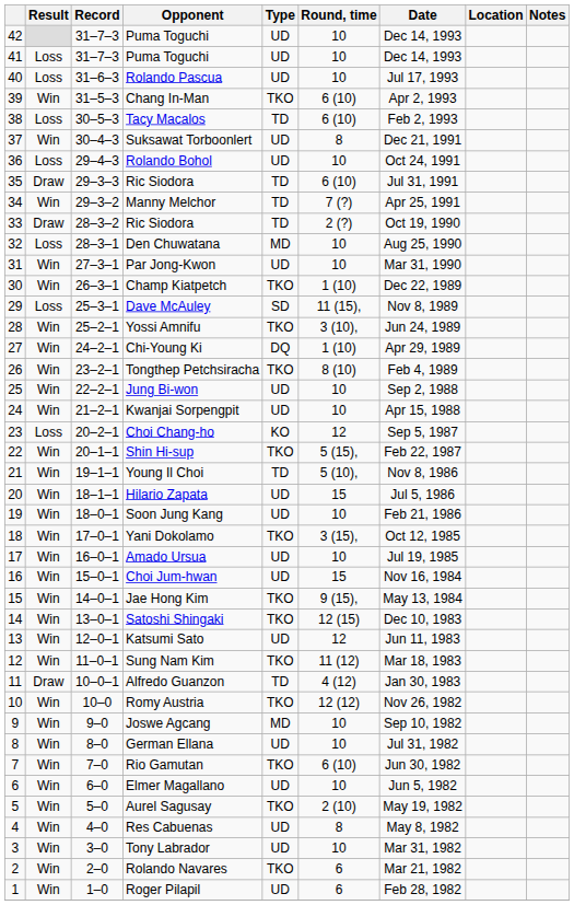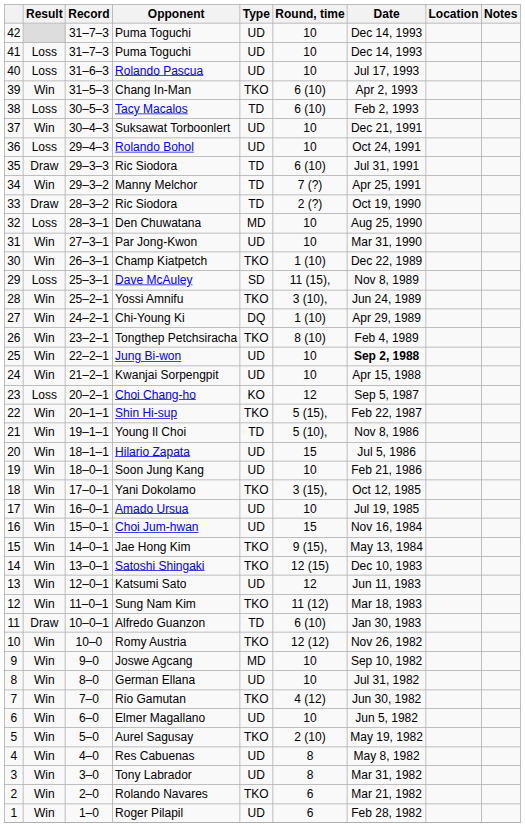 <table class="wikitable" style="text-align:center">
 <tr>
 <th></th>
 <th>Result</th>
 <th>Record</th>
 <th>Opponent</th>
 <th>Type</th>
 <th>Round, time</th>
 <th>Date</th>
 <th>Location</th>
 <th>Notes</th>
 </tr>
 <tr>
 <td>42</td>
 <td style="background:#DDD"></td>
 <td>31–7–3 </td>
 <td align=left>Puma Toguchi</td>
 <td>UD</td>
 <td>10</td>
 <td>Dec 14, 1993</td>
 <td style="text-align:left;"></td>
 <td style="text-align:left;"></td>
 </tr>
 <tr>
 <td>41</td>
 <td>Loss</td>
 <td>31–7–3</td>
 <td align=left>Puma Toguchi</td>
 <td>UD</td>
 <td>10</td>
 <td>Dec 14, 1993</td>
 <td style="text-align:left;"></td>
 <td></td>
 </tr>
 <tr>
 <td>40</td>
 <td>Loss</td>
 <td>31–6–3</td>
 <td align=left><a href='#'>Rolando Pascua</a></td>
 <td>UD</td>
 <td>10</td>
 <td>Jul 17, 1993</td>
 <td style="text-align:left;"></td>
 <td></td>
 </tr>
 <tr>
 <td>39</td>
 <td>Win</td>
 <td>31–5–3</td>
 <td align=left>Chang In-Man</td>
 <td>TKO</td>
 <td>6 (10)</td>
 <td>Apr 2, 1993</td>
 <td style="text-align:left;"></td>
 <td></td>
 </tr>
 <tr>
 <td>38</td>
 <td>Loss</td>
 <td>30–5–3</td>
 <td align=left><a href='#'>Tacy Macalos</a></td>
 <td>TD</td>
 <td>6 (10)</td>
 <td>Feb 2, 1993</td>
 <td style="text-align:left;"></td>
 <td style="text-align:left;"></td>
 </tr>
 <tr>
 <td>37</td>
 <td>Win</td>
 <td>30–4–3</td>
 <td align=left>Suksawat Torboonlert</td>
 <td>UD</td>
-<td>8</td>
+<td>10</td>
 <td>Dec 21, 1991</td>
 <td style="text-align:left;"></td>
 <td></td>
 </tr>
 <tr>
 <td>36</td>
 <td>Loss</td>
 <td>29–4–3</td>
 <td align=left><a href='#'>Rolando Bohol</a></td>
 <td>UD</td>
 <td>10</td>
 <td>Oct 24, 1991</td>
 <td style="text-align:left;"></td>
 <td></td>
 </tr>
 <tr>
 <td>35</td>
 <td>Draw</td>
 <td>29–3–3</td>
 <td align=left>Ric Siodora</td>
 <td>TD</td>
 <td>6 (10)</td>
 <td>Jul 31, 1991</td>
 <td style="text-align:left;"></td>
 <td></td>
 </tr>
 <tr>
 <td>34</td>
 <td>Win</td>
 <td>29–3–2</td>
 <td align=left>Manny Melchor</td>
 <td>TD</td>
 <td>7 (?)</td>
 <td>Apr 25, 1991</td>
 <td style="text-align:left;"></td>
 <td></td>
 </tr>
 <tr>
 <td>33</td>
 <td>Draw</td>
 <td>28–3–2</td>
 <td align=left>Ric Siodora</td>
 <td>TD</td>
 <td>2 (?)</td>
 <td>Oct 19, 1990</td>
 <td style="text-align:left;"></td>
 <td></td>
 </tr>
 <tr>
 <td>32</td>
 <td>Loss</td>
 <td>28–3–1</td>
 <td align=left>Den Chuwatana</td>
 <td>MD</td>
 <td>10</td>
 <td>Aug 25, 1990</td>
 <td style="text-align:left;"></td>
 <td></td>
 </tr>
 <tr>
 <td>31</td>
 <td>Win</td>
 <td>27–3–1</td>
 <td align=left>Par Jong-Kwon</td>
 <td>UD</td>
 <td>10</td>
 <td>Mar 31, 1990</td>
 <td style="text-align:left;"></td>
 <td></td>
 </tr>
 <tr>
 <td>30</td>
 <td>Win</td>
 <td>26–3–1</td>
 <td align=left>Champ Kiatpetch</td>
 <td>TKO</td>
 <td>1 (10)</td>
 <td>Dec 22, 1989</td>
 <td style="text-align:left;"></td>
 <td></td>
 </tr>
 <tr>
 <td>29</td>
 <td>Loss</td>
 <td>25–3–1</td>
 <td align=left><a href='#'>Dave McAuley</a></td>
 <td>SD</td>
 <td>11 (15), </td>
 <td>Nov 8, 1989</td>
 <td style="text-align:left;"></td>
 <td style="text-align:left;"></td>
 </tr>
 <tr>
 <td>28</td>
 <td>Win</td>
 <td>25–2–1</td>
 <td align=left>Yossi Amnifu</td>
 <td>TKO</td>
 <td>3 (10), </td>
 <td>Jun 24, 1989</td>
 <td style="text-align:left;"></td>
 <td></td>
 </tr>
 <tr>
 <td>27</td>
 <td>Win</td>
 <td>24–2–1</td>
 <td align=left>Chi-Young Ki</td>
 <td>DQ</td>
 <td>1 (10)</td>
 <td>Apr 29, 1989</td>
 <td style="text-align:left;"></td>
 <td></td>
 </tr>
 <tr>
 <td>26</td>
 <td>Win</td>
 <td>23–2–1</td>
 <td align=left>Tongthep Petchsiracha</td>
 <td>TKO</td>
 <td>8 (10)</td>
 <td>Feb 4, 1989</td>
 <td style="text-align:left;"></td>
 <td></td>
 </tr>
 <tr>
 <td>25</td>
 <td>Win</td>
 <td>22–2–1</td>
 <td align=left><a href='#'>Jung Bi-won</a></td>
 <td>UD</td>
 <td>10</td>
-<td>Sep 2, 1988</td>
+<td><strong>Sep 2, 1988</strong></td>
 <td style="text-align:left;"></td>
 <td></td>
 </tr>
 <tr>
 <td>24</td>
 <td>Win</td>
 <td>21–2–1</td>
 <td align=left>Kwanjai Sorpengpit</td>
 <td>UD</td>
 <td>10</td>
 <td>Apr 15, 1988</td>
 <td style="text-align:left;"></td>
 <td></td>
 </tr>
 <tr>
 <td>23</td>
 <td>Loss</td>
 <td>20–2–1</td>
 <td align=left><a href='#'>Choi Chang-ho</a></td>
 <td>KO</td>
 <td>12</td>
 <td>Sep 5, 1987</td>
 <td style="text-align:left;"></td>
 <td style="text-align:left;"></td>
 </tr>
 <tr>
 <td>22</td>
 <td>Win</td>
 <td>20–1–1</td>
 <td align=left><a href='#'>Shin Hi-sup</a></td>
 <td>TKO</td>
 <td>5 (15), </td>
 <td>Feb 22, 1987</td>
 <td style="text-align:left;"></td>
 <td style="text-align:left;"></td>
 </tr>
 <tr>
 <td>21</td>
 <td>Win</td>
 <td>19–1–1</td>
 <td align=left>Young Il Choi</td>
 <td>TD</td>
 <td>5 (10), </td>
 <td>Nov 8, 1986</td>
 <td style="text-align:left;"></td>
 <td></td>
 </tr>
 <tr>
 <td>20</td>
 <td>Win</td>
 <td>18–1–1</td>
 <td align=left><a href='#'>Hilario Zapata</a></td>
 <td>UD</td>
 <td>15</td>
 <td>Jul 5, 1986</td>
 <td style="text-align:left;"></td>
 <td style="text-align:left;"></td>
 </tr>
 <tr>
 <td>19</td>
 <td>Win</td>
 <td>18–0–1</td>
 <td align=left>Soon Jung Kang</td>
 <td>UD</td>
 <td>10</td>
 <td>Feb 21, 1986</td>
 <td style="text-align:left;"></td>
 <td style="text-align:left;"></td>
 </tr>
 <tr>
 <td>18</td>
 <td>Win</td>
 <td>17–0–1</td>
 <td align=left>Yani Dokolamo</td>
 <td>TKO</td>
 <td>3 (15), </td>
 <td>Oct 12, 1985</td>
 <td style="text-align:left;"></td>
 <td style="text-align:left;"></td>
 </tr>
 <tr>
 <td>17</td>
 <td>Win</td>
 <td>16–0–1</td>
 <td align=left><a href='#'>Amado Ursua</a></td>
 <td>UD</td>
 <td>10</td>
 <td>Jul 19, 1985</td>
 <td style="text-align:left;"></td>
 <td></td>
 </tr>
 <tr>
 <td>16</td>
 <td>Win</td>
 <td>15–0–1</td>
 <td align=left><a href='#'>Choi Jum-hwan</a></td>
 <td>UD</td>
 <td>15</td>
 <td>Nov 16, 1984</td>
 <td style="text-align:left;"></td>
 <td style="text-align:left;"></td>
 </tr>
 <tr>
 <td>15</td>
 <td>Win</td>
 <td>14–0–1</td>
 <td align=left>Jae Hong Kim</td>
 <td>TKO</td>
 <td>9 (15), </td>
 <td>May 13, 1984</td>
 <td style="text-align:left;"></td>
 <td style="text-align:left;"></td>
 </tr>
 <tr>
 <td>14</td>
 <td>Win</td>
 <td>13–0–1</td>
 <td align=left><a href='#'>Satoshi Shingaki</a></td>
 <td>TKO</td>
 <td>12 (15)</td>
 <td>Dec 10, 1983</td>
 <td style="text-align:left;"></td>
 <td style="text-align:left;"></td>
 </tr>
 <tr>
 <td>13</td>
 <td>Win</td>
 <td>12–0–1</td>
 <td align=left>Katsumi Sato</td>
 <td>UD</td>
 <td>12</td>
 <td>Jun 11, 1983</td>
 <td style="text-align:left;"></td>
 <td style="text-align:left;"></td>
 </tr>
 <tr>
 <td>12</td>
 <td>Win</td>
 <td>11–0–1</td>
 <td align=left>Sung Nam Kim</td>
 <td>TKO</td>
 <td>11 (12)</td>
 <td>Mar 18, 1983</td>
 <td style="text-align:left;"></td>
 <td style="text-align:left;"></td>
 </tr>
 <tr>
 <td>11</td>
 <td>Draw</td>
 <td>10–0–1</td>
 <td align=left>Alfredo Guanzon</td>
 <td>TD</td>
-<td>4 (12)</td>
+<td>6 (10)</td>
 <td>Jan 30, 1983</td>
 <td style="text-align:left;"></td>
 <td style="text-align:left;"></td>
 </tr>
 <tr>
 <td>10</td>
 <td>Win</td>
 <td>10–0</td>
 <td align=left>Romy Austria</td>
 <td>TKO</td>
 <td>12 (12)</td>
 <td>Nov 26, 1982</td>
 <td style="text-align:left;"></td>
 <td style="text-align:left;"></td>
 </tr>
 <tr>
 <td>9</td>
 <td>Win</td>
 <td>9–0</td>
 <td align=left>Joswe Agcang</td>
 <td>MD</td>
 <td>10</td>
 <td>Sep 10, 1982</td>
 <td style="text-align:left;"></td>
 <td></td>
 </tr>
 <tr>
 <td>8</td>
 <td>Win</td>
 <td>8–0</td>
 <td align=left>German Ellana</td>
 <td>UD</td>
 <td>10</td>
 <td>Jul 31, 1982</td>
 <td style="text-align:left;"></td>
 <td></td>
 </tr>
 <tr>
 <td>7</td>
 <td>Win</td>
 <td>7–0</td>
 <td align=left>Rio Gamutan</td>
 <td>TKO</td>
-<td>6 (10)</td>
+<td>4 (12)</td>
 <td>Jun 30, 1982</td>
 <td style="text-align:left;"></td>
 <td></td>
 </tr>
 <tr>
 <td>6</td>
 <td>Win</td>
 <td>6–0</td>
 <td align=left>Elmer Magallano</td>
 <td>UD</td>
 <td>10</td>
 <td>Jun 5, 1982</td>
 <td style="text-align:left;"></td>
 <td></td>
 </tr>
 <tr>
 <td>5</td>
 <td>Win</td>
 <td>5–0</td>
 <td align=left>Aurel Sagusay</td>
 <td>TKO</td>
 <td>2 (10)</td>
 <td>May 19, 1982</td>
 <td style="text-align:left;"></td>
 <td></td>
 </tr>
 <tr>
 <td>4</td>
 <td>Win</td>
 <td>4–0</td>
 <td align=left>Res Cabuenas</td>
 <td>UD</td>
 <td>8</td>
 <td>May 8, 1982</td>
 <td style="text-align:left;"></td>
 <td></td>
 </tr>
 <tr>
 <td>3</td>
 <td>Win</td>
 <td>3–0</td>
 <td align=left>Tony Labrador</td>
 <td>UD</td>
-<td>10</td>
+<td>8</td>
 <td>Mar 31, 1982</td>
 <td style="text-align:left;"></td>
 <td></td>
 </tr>
 <tr>
 <td>2</td>
 <td>Win</td>
 <td>2–0</td>
 <td align=left>Rolando Navares</td>
 <td>TKO</td>
 <td>6</td>
 <td>Mar 21, 1982</td>
 <td style="text-align:left;"></td>
 <td></td>
 </tr>
 <tr>
 <td>1</td>
 <td>Win</td>
 <td>1–0</td>
 <td align=left>Roger Pilapil</td>
 <td>UD</td>
 <td>6</td>
 <td>Feb 28, 1982</td>
 <td style="text-align:left;"></td>
 <td></td>
 </tr>
 <tr>
 </tr>
 </table>
